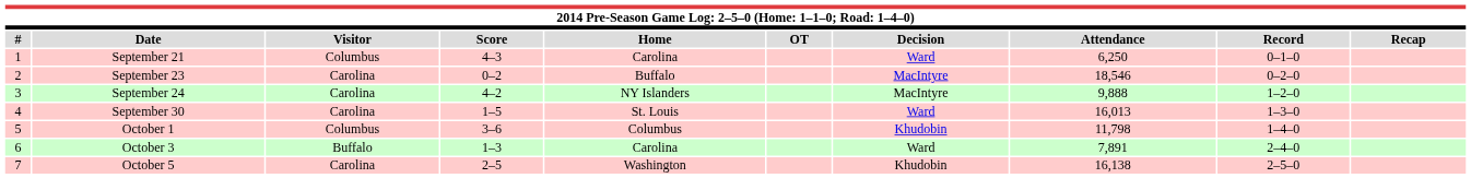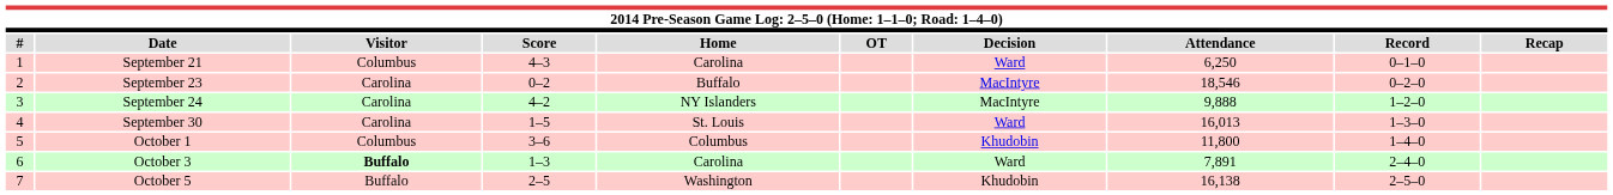 <table class="toccolours collapsible collapsed" style="width:90%; clear:both; margin:1.5em auto; text-align:center;">
 <tr>
 <th colspan=10 style="background:#fff; border-top:#E03A3E 5px solid; border-bottom:#000000 5px solid;">2014 Pre-Season Game Log: 2–5–0 (Home: 1–1–0; Road: 1–4–0)</th>
 </tr>
 <tr style="text-align:center; background:#ddd;">
 <th>#</th>
 <th>Date</th>
 <th>Visitor</th>
 <th>Score</th>
 <th>Home</th>
 <th>OT</th>
 <th>Decision</th>
 <th>Attendance</th>
 <th>Record</th>
 <th>Recap</th>
 </tr>
 <tr style="text-align:center; background:#fcc;">
 <td>1</td>
 <td>September 21</td>
 <td>Columbus</td>
 <td>4–3</td>
 <td>Carolina</td>
 <td></td>
 <td><a href='#'>Ward</a></td>
 <td>6,250</td>
 <td>0–1–0</td>
 <td></td>
 </tr>
 <tr style="text-align:center; background:#fcc;">
 <td>2</td>
 <td>September 23</td>
 <td>Carolina</td>
 <td>0–2</td>
 <td>Buffalo</td>
 <td></td>
 <td><a href='#'>MacIntyre</a></td>
 <td>18,546</td>
 <td>0–2–0</td>
 <td></td>
 </tr>
 <tr style="text-align:center; background:#cfc;">
 <td>3</td>
 <td>September 24</td>
 <td>Carolina</td>
 <td>4–2</td>
 <td>NY Islanders</td>
 <td></td>
 <td>MacIntyre</td>
 <td>9,888</td>
 <td>1–2–0</td>
 <td></td>
 </tr>
 <tr style="text-align:center; background:#fcc;">
 <td>4</td>
 <td>September 30</td>
 <td>Carolina</td>
 <td>1–5</td>
 <td>St. Louis</td>
 <td></td>
 <td><a href='#'>Ward</a></td>
 <td>16,013</td>
 <td>1–3–0</td>
 <td></td>
 </tr>
 <tr style="text-align:center; background:#fcc;">
 <td>5</td>
 <td>October 1</td>
 <td>Columbus</td>
 <td>3–6</td>
 <td>Columbus</td>
 <td></td>
 <td><a href='#'>Khudobin</a></td>
-<td>11,798</td>
+<td>11,800</td>
 <td>1–4–0</td>
 <td></td>
 </tr>
 <tr style="text-align:center; background:#cfc;">
 <td>6</td>
 <td>October 3</td>
-<td>Buffalo</td>
+<td><strong>Buffalo</strong></td>
 <td>1–3</td>
 <td>Carolina</td>
 <td></td>
 <td>Ward</td>
 <td>7,891</td>
 <td>2–4–0</td>
 <td></td>
 </tr>
 <tr style="text-align:center; background:#fcc;">
 <td>7</td>
 <td>October 5</td>
-<td>Carolina</td>
+<td>Buffalo</td>
 <td>2–5</td>
 <td>Washington</td>
 <td></td>
 <td>Khudobin</td>
 <td>16,138</td>
 <td>2–5–0</td>
 <td></td>
 </tr>
 </table>
